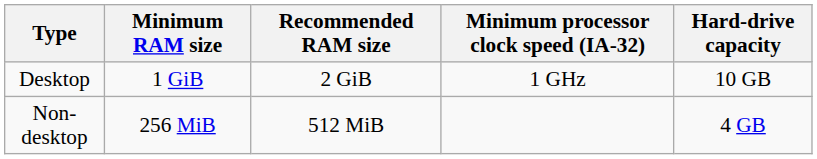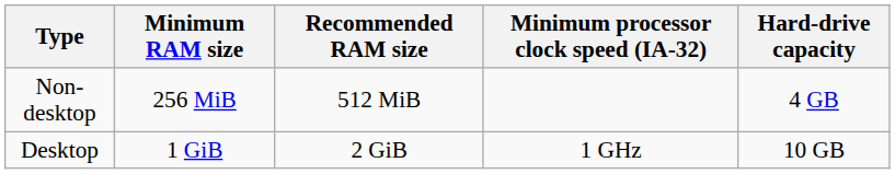 <table class="wikitable" style="text-align:center;">
 <tr>
 <th>Type</th>
 <th>Minimum <a href='#'>RAM</a> size</th>
 <th>Recommended RAM size</th>
 <th>Minimum processor clock speed (IA-32)</th>
 <th>Hard-drive capacity</th>
 </tr>
 <tr>
+<td>Non-desktop</td>
+<td>256 <a href='#'>MiB</a></td>
+<td>512 MiB</td>
+<td></td>
+<td>4 <a href='#'>GB</a></td>
+</tr>
+<tr>
 <td>Desktop</td>
 <td>1 <a href='#'>GiB</a></td>
 <td>2 GiB</td>
 <td>1 GHz</td>
 <td>10 GB</td>
 </tr>
-<tr>
-<td>Non-desktop</td>
-<td>256 <a href='#'>MiB</a></td>
-<td>512 MiB</td>
-<td></td>
-<td>4 <a href='#'>GB</a></td>
-</tr>
 </table>
